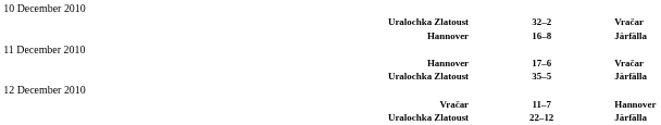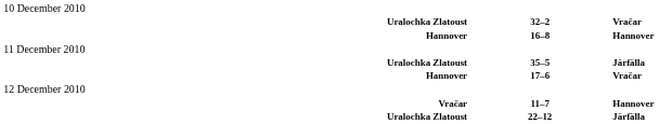 <table width=100% cellspacing=1>
 <tr>
 <th></th>
 <th></th>
 <th></th>
 </tr>
 <tr>
 <td>10 December 2010</td>
 </tr>
 <tr style=font-size:90%>
 <td align=right><strong>Uralochka Zlatoust</strong></td>
 <td align=center><strong>32–2</strong></td>
 <td><strong>Vračar</strong></td>
 </tr>
 <tr style=font-size:90%>
 <td align=right><strong>Hannover</strong></td>
 <td align=center><strong>16–8</strong></td>
-<td><strong>Järfälla</strong></td>
+<td><strong>Hannover</strong></td>
 </tr>
 <tr>
 <td>11 December 2010</td>
 </tr>
 <tr style=font-size:90%>
+<td align=right><strong>Uralochka Zlatoust</strong></td>
+<td align=center><strong>35–5</strong></td>
+<td><strong>Järfälla</strong></td>
+</tr>
+<tr style=font-size:90%>
 <td align=right><strong>Hannover</strong></td>
 <td align=center><strong>17–6</strong></td>
 <td><strong>Vračar</strong></td>
-</tr>
-<tr style=font-size:90%>
-<td align=right><strong>Uralochka Zlatoust</strong></td>
-<td align=center><strong>35–5</strong></td>
-<td><strong>Järfälla</strong></td>
 </tr>
 <tr>
 <td>12 December 2010</td>
 </tr>
 <tr style=font-size:90%>
 <td align=right><strong>Vračar</strong></td>
 <td align=center><strong>11–7</strong></td>
 <td><strong>Hannover</strong></td>
 </tr>
 <tr style=font-size:90%>
 <td align=right><strong>Uralochka Zlatoust</strong></td>
 <td align=center><strong>22–12</strong></td>
 <td><strong>Järfälla</strong></td>
 </tr>
 </table>
